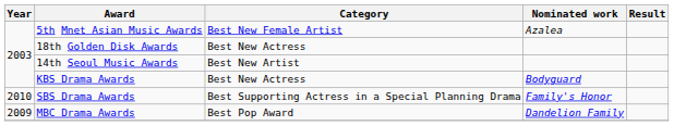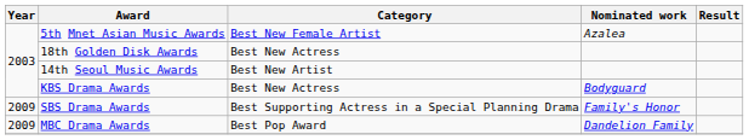 <table class="wikitable">
 <tr>
 <th>Year</th>
 <th>Award</th>
 <th>Category</th>
 <th>Nominated work</th>
 <th>Result</th>
 </tr>
 <tr>
 <td rowspan=4>2003</td>
 <td><a href='#'>5th</a> <a href='#'>Mnet Asian Music Awards</a></td>
 <td><a href='#'>Best New Female Artist</a></td>
 <td><em>Azalea</em></td>
 <td></td>
 </tr>
 <tr>
 <td>18th <a href='#'>Golden Disk Awards</a></td>
 <td>Best New Actress</td>
 <td></td>
 <td></td>
 </tr>
 <tr>
 <td>14th <a href='#'>Seoul Music Awards</a></td>
 <td>Best New Artist</td>
 <td></td>
 <td></td>
 </tr>
 <tr>
 <td><a href='#'>KBS Drama Awards</a></td>
 <td>Best New Actress</td>
 <td><em><a href='#'>Bodyguard</a></em></td>
 <td></td>
 </tr>
 <tr>
-<td>2010</td>
+<td>2009</td>
 <td><a href='#'>SBS Drama Awards</a></td>
 <td>Best Supporting Actress in a Special Planning Drama</td>
 <td><em><a href='#'>Family's Honor</a></em></td>
 <td></td>
 </tr>
 <tr>
 <td>2009</td>
 <td><a href='#'>MBC Drama Awards</a></td>
 <td>Best Pop Award</td>
 <td><em><a href='#'>Dandelion Family</a></em></td>
 <td></td>
 </tr>
 <tr>
 </tr>
 </table>
